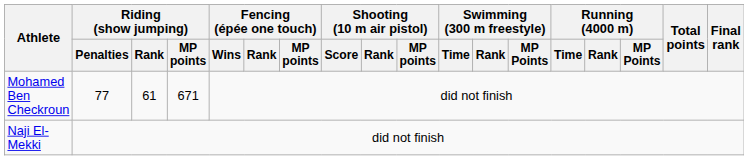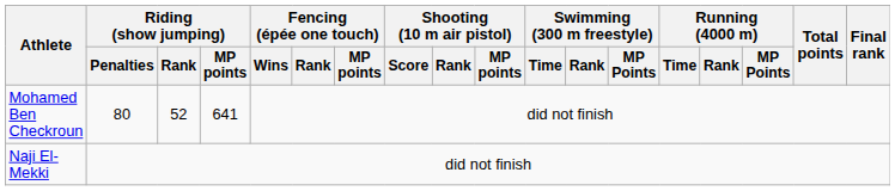 <table class="wikitable" style="font-size:90%">
 <tr>
 <th rowspan="2">Athlete</th>
 <th colspan=3>Riding<br><span>(show jumping)</span></th>
 <th colspan=3>Fencing<br><span>(épée one touch)</span></th>
 <th colspan=3>Shooting<br><span>(10 m air pistol)</span></th>
 <th colspan=3>Swimming<br><span>(300 m freestyle)</span></th>
 <th colspan=3>Running<br><span>(4000 m)</span></th>
 <th rowspan=2>Total points</th>
 <th rowspan=2>Final rank</th>
 </tr>
 <tr style="font-size:95%">
 <th>Penalties</th>
 <th>Rank</th>
 <th>MP points</th>
 <th>Wins</th>
 <th>Rank</th>
 <th>MP points</th>
 <th>Score</th>
 <th>Rank</th>
 <th>MP points</th>
 <th>Time</th>
 <th>Rank</th>
 <th>MP Points</th>
 <th>Time</th>
 <th>Rank</th>
 <th>MP Points</th>
 </tr>
 <tr align=center>
 <td align=left><a href='#'>Mohamed Ben Checkroun</a></td>
-<td>77</td>
-<td>61</td>
-<td>671</td>
+<td>80</td>
+<td>52</td>
+<td>641</td>
 <td colspan=14>did not finish</td>
 </tr>
 <tr align=center>
 <td align=left><a href='#'>Naji El-Mekki</a></td>
 <td colspan=17>did not finish</td>
 </tr>
 </table>
